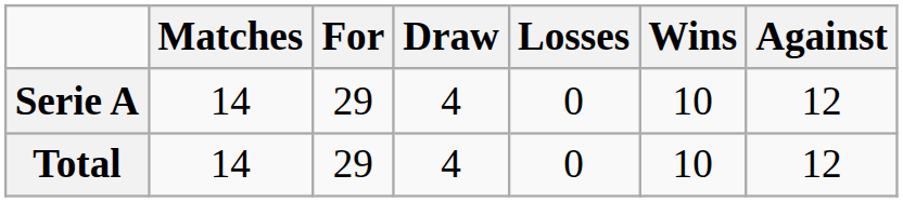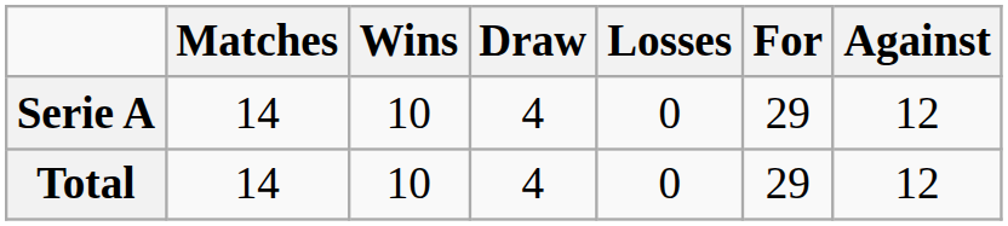 <table class="wikitable" style="text-align: center;">
 <tr>
 <td></td>
 <th>Matches</th>
-<th>For</th>
+<th>Wins</th>
 <th>Draw</th>
 <th>Losses</th>
-<th>Wins</th>
+<th>For</th>
 <th>Against</th>
 </tr>
 <tr>
 <th>Serie A</th>
 <td>14</td>
-<td>29</td>
+<td>10</td>
 <td>4</td>
 <td>0</td>
-<td>10</td>
+<td>29</td>
 <td>12</td>
 </tr>
 <tr>
 <th>Total</th>
 <td>14</td>
-<td>29</td>
+<td>10</td>
 <td>4</td>
 <td>0</td>
-<td>10</td>
+<td>29</td>
 <td>12</td>
 </tr>
 </table>
